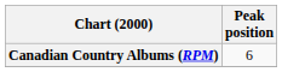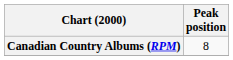 <table class="wikitable sortable plainrowheaders" style="text-align:center">
 <tr>
 <th scope="col">Chart (2000)</th>
 <th scope="col">Peak<br> position</th>
 </tr>
 <tr>
 <th scope="row">Canadian Country Albums (<em><a href='#'>RPM</a></em>)</th>
-<td align="center">6</td>
+<td align="center">8</td>
 </tr>
 <tr>
 </tr>
 <tr>
 </tr>
 </table>
